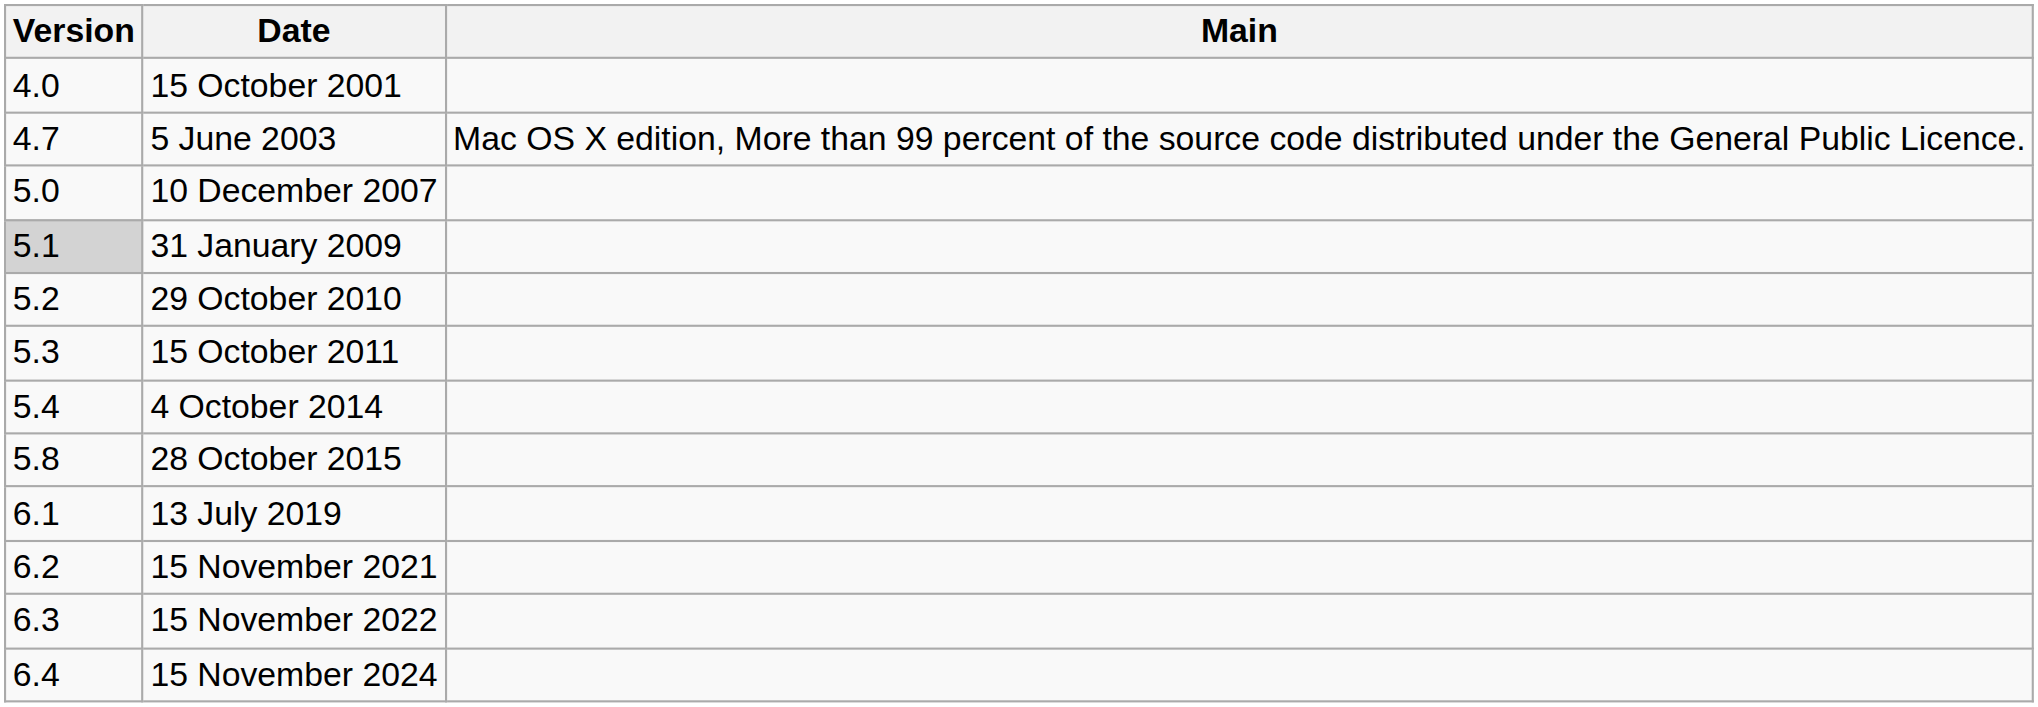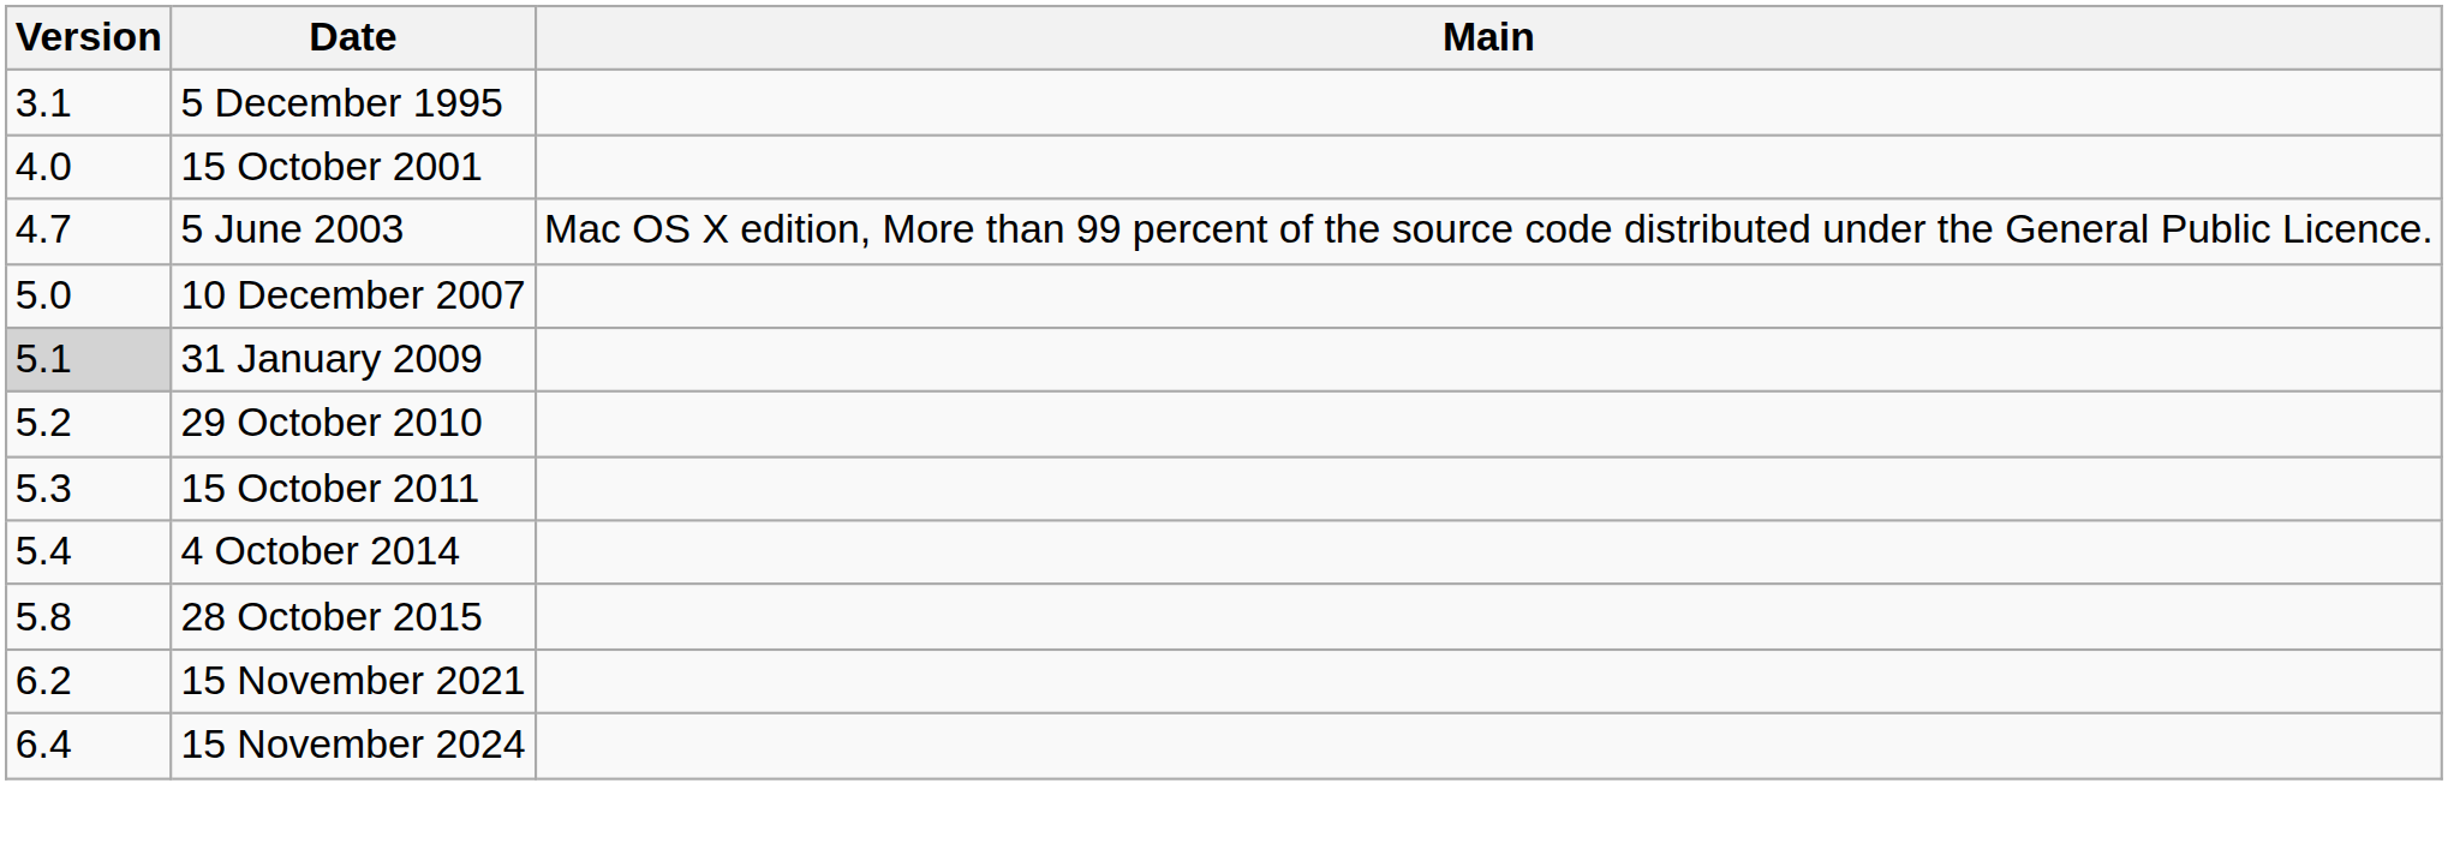 <table class="wikitable">
 <tr>
 <th>Version</th>
 <th>Date</th>
 <th>Main</th>
+</tr>
+<tr>
+<td>3.1</td>
+<td>5 December 1995</td>
+<td></td>
 </tr>
 <tr>
 <td>4.0</td>
 <td>15 October 2001</td>
 <td></td>
 </tr>
 <tr>
 <td>4.7</td>
 <td>5 June 2003</td>
 <td>Mac OS X edition, More than 99 percent of the source code distributed under the General Public Licence.</td>
 </tr>
 <tr>
 <td>5.0</td>
 <td>10 December 2007</td>
 <td></td>
 </tr>
 <tr>
 <td style="background: lightgrey;">5.1</td>
 <td>31 January 2009</td>
 <td></td>
 </tr>
 <tr>
 <td>5.2</td>
 <td>29 October 2010</td>
 <td></td>
 </tr>
 <tr>
 <td>5.3</td>
 <td>15 October 2011</td>
 <td></td>
 </tr>
 <tr>
 <td>5.4</td>
 <td>4 October 2014</td>
 <td></td>
 </tr>
 <tr>
 <td>5.8</td>
 <td>28 October 2015</td>
 <td></td>
 </tr>
 <tr>
-<td>6.1</td>
-<td>13 July 2019</td>
-<td></td>
-</tr>
-<tr>
 <td>6.2</td>
 <td>15 November 2021</td>
-<td></td>
-</tr>
-<tr>
-<td>6.3</td>
-<td>15 November 2022</td>
 <td></td>
 </tr>
 <tr>
 <td>6.4</td>
 <td>15 November 2024</td>
 </tr>
 </table>
